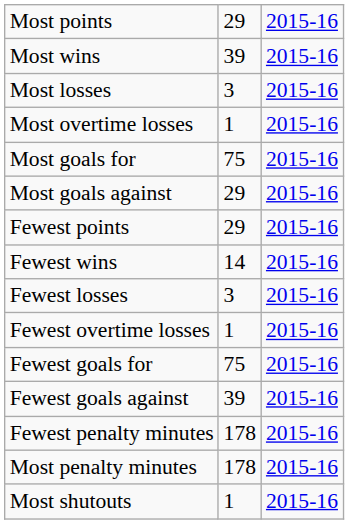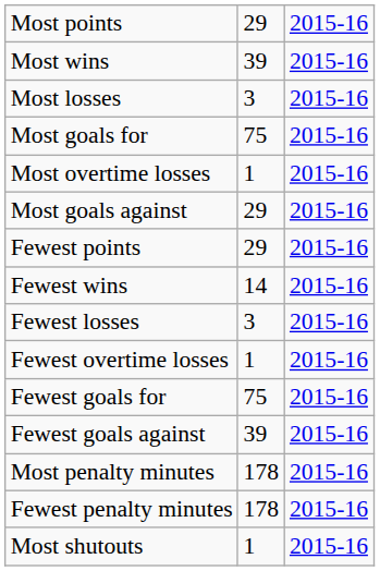 <table class="wikitable">
 <tr>
 <td>Most points</td>
 <td>29</td>
 <td><a href='#'>2015-16</a></td>
 </tr>
 <tr>
 <td>Most wins</td>
 <td>39</td>
 <td><a href='#'>2015-16</a></td>
 </tr>
 <tr>
 <td>Most losses</td>
 <td>3</td>
 <td><a href='#'>2015-16</a></td>
 </tr>
 <tr>
-<td>Most overtime losses</td>
-<td>1</td>
+<td>Most goals for</td>
+<td>75</td>
 <td><a href='#'>2015-16</a></td>
 </tr>
 <tr>
-<td>Most goals for</td>
-<td>75</td>
+<td>Most overtime losses</td>
+<td>1</td>
 <td><a href='#'>2015-16</a></td>
 </tr>
 <tr>
 <td>Most goals against</td>
 <td>29</td>
 <td><a href='#'>2015-16</a></td>
 </tr>
 <tr>
 <td>Fewest points</td>
 <td>29</td>
 <td><a href='#'>2015-16</a></td>
 </tr>
 <tr>
 <td>Fewest wins</td>
 <td>14</td>
 <td><a href='#'>2015-16</a></td>
 </tr>
 <tr>
 <td>Fewest losses</td>
 <td>3</td>
 <td><a href='#'>2015-16</a></td>
 </tr>
 <tr>
 <td>Fewest overtime losses</td>
 <td>1</td>
 <td><a href='#'>2015-16</a></td>
 </tr>
 <tr>
 <td>Fewest goals for</td>
 <td>75</td>
 <td><a href='#'>2015-16</a></td>
 </tr>
 <tr>
 <td>Fewest goals against</td>
 <td>39</td>
 <td><a href='#'>2015-16</a></td>
 </tr>
 <tr>
-<td>Fewest penalty minutes</td>
+<td>Most penalty minutes</td>
 <td>178</td>
 <td><a href='#'>2015-16</a></td>
 </tr>
 <tr>
-<td>Most penalty minutes</td>
+<td>Fewest penalty minutes</td>
 <td>178</td>
 <td><a href='#'>2015-16</a></td>
 </tr>
 <tr>
 <td>Most shutouts</td>
 <td>1</td>
 <td><a href='#'>2015-16</a></td>
 </tr>
 </table>
